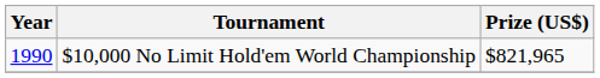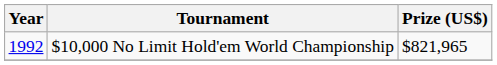 <table class="wikitable">
 <tr>
 <th>Year</th>
 <th>Tournament</th>
 <th>Prize (US$)</th>
 </tr>
 <tr>
-<td><a href='#'>1990</a></td>
+<td><a href='#'>1992</a></td>
 <td>$10,000 No Limit Hold'em World Championship</td>
 <td>$821,965</td>
 </tr>
 <tr>
 </tr>
 </table>
